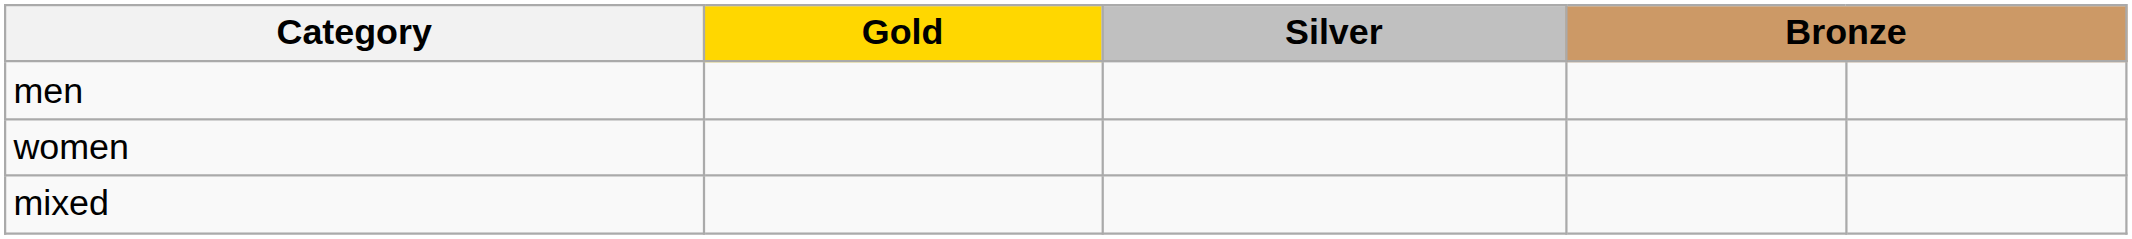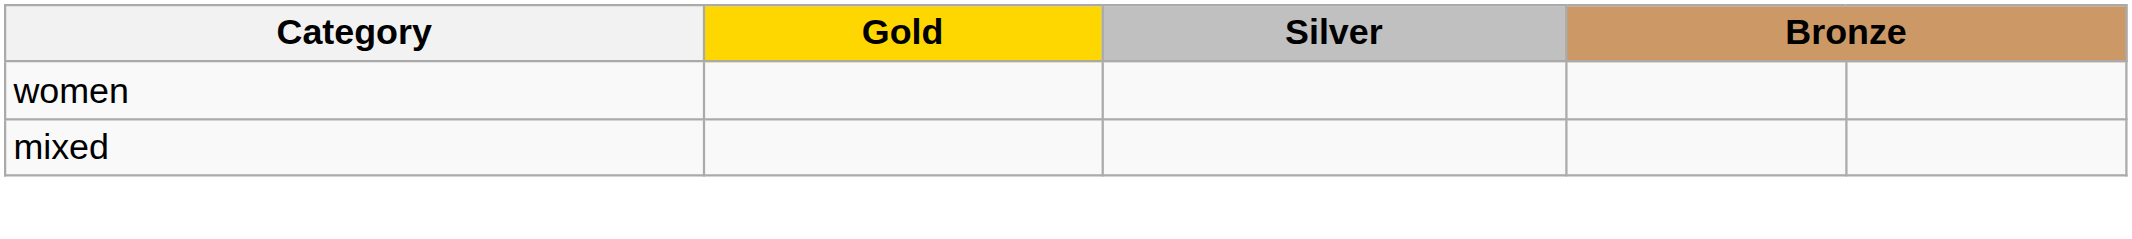 <table class="wikitable" style="width:75%;">
 <tr>
 <th>Category</th>
 <th style="background: gold">Gold</th>
 <th style="background: silver">Silver</th>
 <th style="background:#c96;" colspan="2">Bronze</th>
-</tr>
-<tr>
-<td>men</td>
-<td><br></td>
-<td><br></td>
-<td><br></td>
-<td><br></td>
 </tr>
 <tr>
 <td>women</td>
 <td><br></td>
 <td><br></td>
 <td><br></td>
 <td><br></td>
 </tr>
 <tr>
 <td>mixed</td>
 <td><br></td>
 <td><br></td>
 <td><br></td>
 <td><br></td>
 </tr>
 </table>
